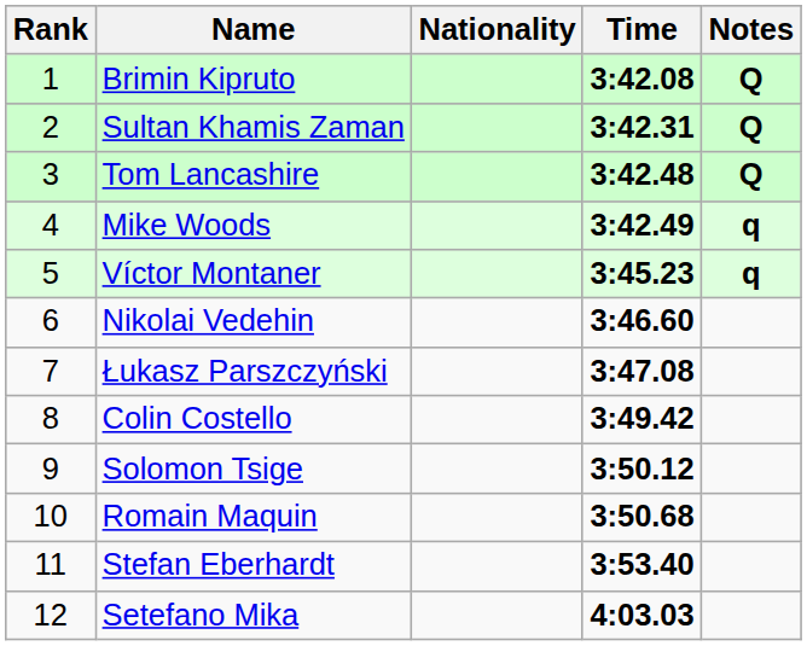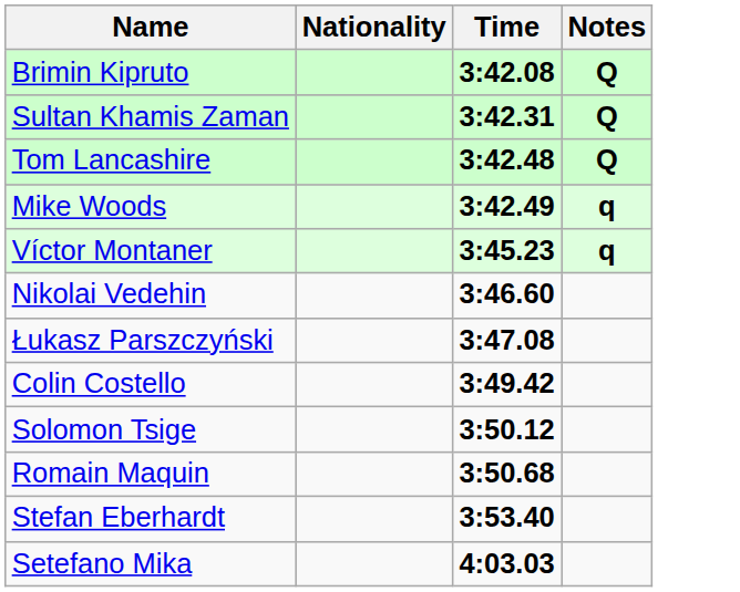 <table class="wikitable sortable" style="text-align:center">
 <tr>
-<th>Rank</th>
 <th>Name</th>
 <th>Nationality</th>
 <th>Time</th>
 <th>Notes</th>
 </tr>
 <tr bgcolor=ccffcc>
-<td>1</td>
 <td align=left><a href='#'>Brimin Kipruto</a></td>
 <td align=left></td>
 <td><strong>3:42.08</strong></td>
 <td><strong>Q</strong></td>
 </tr>
 <tr bgcolor=ccffcc>
-<td>2</td>
 <td align=left><a href='#'>Sultan Khamis Zaman</a></td>
 <td align=left></td>
 <td><strong>3:42.31</strong></td>
 <td><strong>Q</strong></td>
 </tr>
 <tr bgcolor=ccffcc>
-<td>3</td>
 <td align=left><a href='#'>Tom Lancashire</a></td>
 <td align=left></td>
 <td><strong>3:42.48</strong></td>
 <td><strong>Q</strong></td>
 </tr>
 <tr bgcolor=ddffdd>
-<td>4</td>
 <td align=left><a href='#'>Mike Woods</a></td>
 <td align=left></td>
 <td><strong>3:42.49</strong></td>
 <td><strong>q</strong></td>
 </tr>
 <tr bgcolor=ddffdd>
-<td>5</td>
 <td align=left><a href='#'>Víctor Montaner</a></td>
 <td align=left></td>
 <td><strong>3:45.23</strong></td>
 <td><strong>q</strong></td>
 </tr>
 <tr>
-<td>6</td>
 <td align=left><a href='#'>Nikolai Vedehin</a></td>
 <td align=left></td>
 <td><strong>3:46.60</strong></td>
 <td></td>
 </tr>
 <tr>
-<td>7</td>
 <td align=left><a href='#'>Łukasz Parszczyński</a></td>
 <td align=left></td>
 <td><strong>3:47.08</strong></td>
 <td></td>
 </tr>
 <tr>
-<td>8</td>
 <td align=left><a href='#'>Colin Costello</a></td>
 <td align=left></td>
 <td><strong>3:49.42</strong></td>
 <td></td>
 </tr>
 <tr>
-<td>9</td>
 <td align=left><a href='#'>Solomon Tsige</a></td>
 <td align=left></td>
 <td><strong>3:50.12</strong></td>
 <td></td>
 </tr>
 <tr>
-<td>10</td>
 <td align=left><a href='#'>Romain Maquin</a></td>
 <td align=left></td>
 <td><strong>3:50.68</strong></td>
 <td></td>
 </tr>
 <tr>
-<td>11</td>
 <td align=left><a href='#'>Stefan Eberhardt</a></td>
 <td align=left></td>
 <td><strong>3:53.40</strong></td>
 <td></td>
 </tr>
 <tr>
-<td>12</td>
 <td align=left><a href='#'>Setefano Mika</a></td>
 <td align=left></td>
 <td><strong>4:03.03</strong></td>
 <td></td>
 </tr>
 </table>
